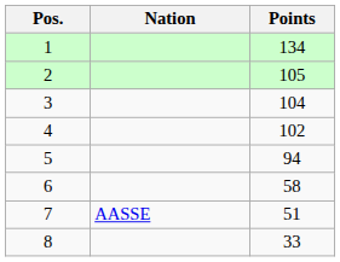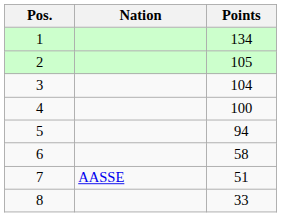 <table class="wikitable gauche" cellspacing="1" style="width:300px;">
 <tr style="background:#efefef; text-align:center;">
 <th style="width:70px;">Pos.</th>
 <th>Nation</th>
 <th style="width:70px;">Points</th>
 </tr>
 <tr style="vertical-align:top; text-align:center; background:#ccffcc;">
 <td>1</td>
 <td style="text-align:left;"></td>
 <td>134</td>
 </tr>
 <tr style="vertical-align:top; text-align:center; background:#ccffcc;">
 <td>2</td>
 <td style="text-align:left;"></td>
 <td>105</td>
 </tr>
 <tr style="vertical-align:top; text-align:center;">
 <td>3</td>
 <td style="text-align:left;"></td>
 <td>104</td>
 </tr>
 <tr style="vertical-align:top; text-align:center;">
 <td>4</td>
 <td style="text-align:left;"></td>
-<td>102</td>
+<td>100</td>
 </tr>
 <tr style="vertical-align:top; text-align:center;">
 <td>5</td>
 <td style="text-align:left;"></td>
 <td>94</td>
 </tr>
 <tr style="vertical-align:top; text-align:center;">
 <td>6</td>
 <td style="text-align:left;"></td>
 <td>58</td>
 </tr>
 <tr style="vertical-align:top; text-align:center;">
 <td>7</td>
 <td style="text-align:left;"> <a href='#'>AASSE</a></td>
 <td>51</td>
 </tr>
 <tr style="vertical-align:top; text-align:center;">
 <td>8</td>
 <td style="text-align:left;"></td>
 <td>33</td>
 </tr>
 </table>
